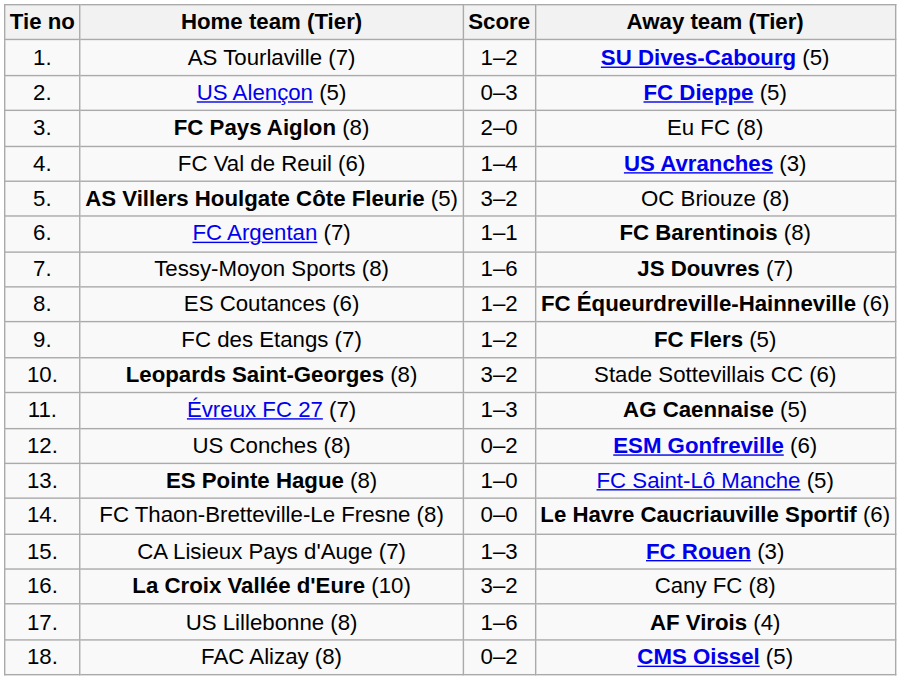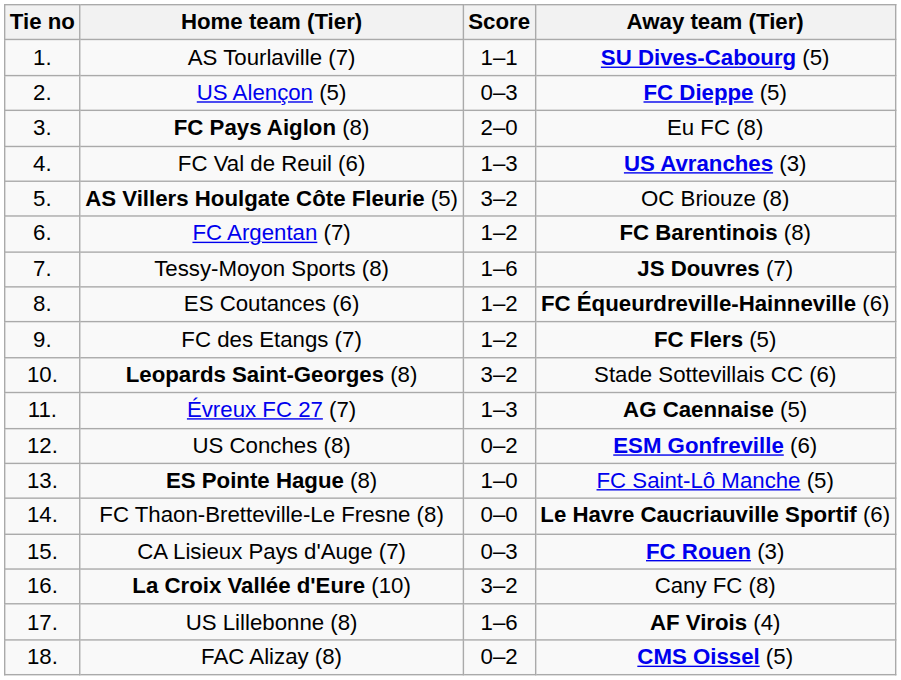 <table class="wikitable" style="text-align: center">
 <tr>
 <th>Tie no</th>
 <th>Home team (Tier)</th>
 <th>Score</th>
 <th>Away team (Tier)</th>
 </tr>
 <tr>
 <td>1.</td>
 <td>AS Tourlaville (7)</td>
-<td>1–2</td>
+<td>1–1 </td>
 <td><strong><a href='#'>SU Dives-Cabourg</a></strong> (5)</td>
 </tr>
 <tr>
 <td>2.</td>
 <td><a href='#'>US Alençon</a> (5)</td>
 <td>0–3</td>
 <td><strong><a href='#'>FC Dieppe</a></strong> (5)</td>
 </tr>
 <tr>
 <td>3.</td>
 <td><strong>FC Pays Aiglon</strong> (8)</td>
 <td>2–0</td>
 <td>Eu FC (8)</td>
 </tr>
 <tr>
 <td>4.</td>
 <td>FC Val de Reuil (6)</td>
-<td>1–4</td>
+<td>1–3</td>
 <td><strong><a href='#'>US Avranches</a></strong> (3)</td>
 </tr>
 <tr>
 <td>5.</td>
 <td><strong>AS Villers Houlgate Côte Fleurie</strong> (5)</td>
 <td>3–2</td>
 <td>OC Briouze (8)</td>
 </tr>
 <tr>
 <td>6.</td>
 <td><a href='#'>FC Argentan</a> (7)</td>
-<td>1–1 </td>
+<td>1–2</td>
 <td><strong>FC Barentinois</strong> (8)</td>
 </tr>
 <tr>
 <td>7.</td>
 <td>Tessy-Moyon Sports (8)</td>
 <td>1–6</td>
 <td><strong>JS Douvres</strong> (7)</td>
 </tr>
 <tr>
 <td>8.</td>
 <td>ES Coutances (6)</td>
 <td>1–2</td>
 <td><strong>FC Équeurdreville-Hainneville</strong> (6)</td>
 </tr>
 <tr>
 <td>9.</td>
 <td>FC des Etangs (7)</td>
 <td>1–2</td>
 <td><strong>FC Flers</strong> (5)</td>
 </tr>
 <tr>
 <td>10.</td>
 <td><strong>Leopards Saint-Georges</strong> (8)</td>
 <td>3–2</td>
 <td>Stade Sottevillais CC (6)</td>
 </tr>
 <tr>
 <td>11.</td>
 <td><a href='#'>Évreux FC 27</a> (7)</td>
 <td>1–3</td>
 <td><strong>AG Caennaise</strong> (5)</td>
 </tr>
 <tr>
 <td>12.</td>
 <td>US Conches (8)</td>
 <td>0–2</td>
 <td><strong><a href='#'>ESM Gonfreville</a></strong> (6)</td>
 </tr>
 <tr>
 <td>13.</td>
 <td><strong>ES Pointe Hague</strong> (8)</td>
 <td>1–0</td>
 <td><a href='#'>FC Saint-Lô Manche</a> (5)</td>
 </tr>
 <tr>
 <td>14.</td>
 <td>FC Thaon-Bretteville-Le Fresne (8)</td>
 <td>0–0 </td>
 <td><strong>Le Havre Caucriauville Sportif</strong> (6)</td>
 </tr>
 <tr>
 <td>15.</td>
 <td>CA Lisieux Pays d'Auge (7)</td>
-<td>1–3</td>
+<td>0–3</td>
 <td><strong><a href='#'>FC Rouen</a></strong> (3)</td>
 </tr>
 <tr>
 <td>16.</td>
 <td><strong>La Croix Vallée d'Eure</strong> (10)</td>
 <td>3–2</td>
 <td>Cany FC (8)</td>
 </tr>
 <tr>
 <td>17.</td>
 <td>US Lillebonne (8)</td>
 <td>1–6</td>
 <td><strong>AF Virois</strong> (4)</td>
 </tr>
 <tr>
 <td>18.</td>
 <td>FAC Alizay (8)</td>
 <td>0–2</td>
 <td><strong><a href='#'>CMS Oissel</a></strong> (5)</td>
 </tr>
 </table>
